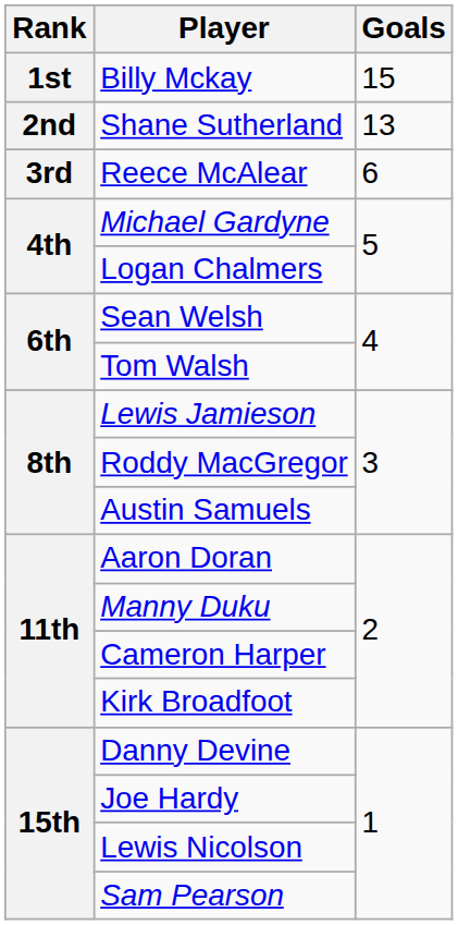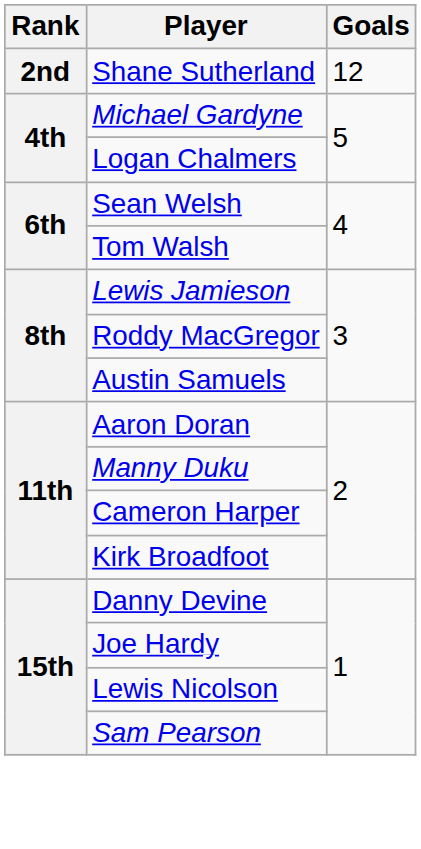 <table class="wikitable">
 <tr>
 <th>Rank</th>
 <th>Player</th>
 <th>Goals</th>
 </tr>
 <tr>
-<th>1st</th>
-<td> <a href='#'>Billy Mckay</a></td>
-<td>15</td>
-</tr>
-<tr>
 <th>2nd</th>
 <td> <a href='#'>Shane Sutherland</a></td>
-<td>13</td>
-</tr>
-<tr>
-<th>3rd</th>
-<td> <a href='#'>Reece McAlear</a></td>
-<td>6</td>
+<td>12</td>
 </tr>
 <tr>
 <th rowspan="2">4th</th>
 <td> <em><a href='#'>Michael Gardyne</a></em></td>
 <td rowspan="2">5</td>
 </tr>
 <tr>
 <td> <a href='#'>Logan Chalmers</a></td>
 </tr>
 <tr>
 <th rowspan="2">6th</th>
 <td> <a href='#'>Sean Welsh</a></td>
 <td rowspan="2">4</td>
 </tr>
 <tr>
 <td> <a href='#'>Tom Walsh</a></td>
 </tr>
 <tr>
 <th rowspan="3">8th</th>
 <td> <em><a href='#'>Lewis Jamieson</a></em></td>
 <td rowspan="3">3</td>
 </tr>
 <tr>
 <td> <a href='#'>Roddy MacGregor</a></td>
 </tr>
 <tr>
 <td> <a href='#'>Austin Samuels</a></td>
 </tr>
 <tr>
 <th rowspan="4">11th</th>
 <td> <a href='#'>Aaron Doran</a></td>
 <td rowspan="4">2</td>
 </tr>
 <tr>
 <td> <em><a href='#'>Manny Duku</a></em></td>
 </tr>
 <tr>
 <td> <a href='#'>Cameron Harper</a></td>
 </tr>
 <tr>
 <td> <a href='#'>Kirk Broadfoot</a></td>
 </tr>
 <tr>
 <th rowspan="4">15th</th>
 <td> <a href='#'>Danny Devine</a></td>
 <td rowspan="4">1</td>
 </tr>
 <tr>
 <td> <a href='#'>Joe Hardy</a></td>
 </tr>
 <tr>
 <td> <a href='#'>Lewis Nicolson</a></td>
 </tr>
 <tr>
 <td> <em><a href='#'>Sam Pearson</a></em></td>
 </tr>
 </table>
